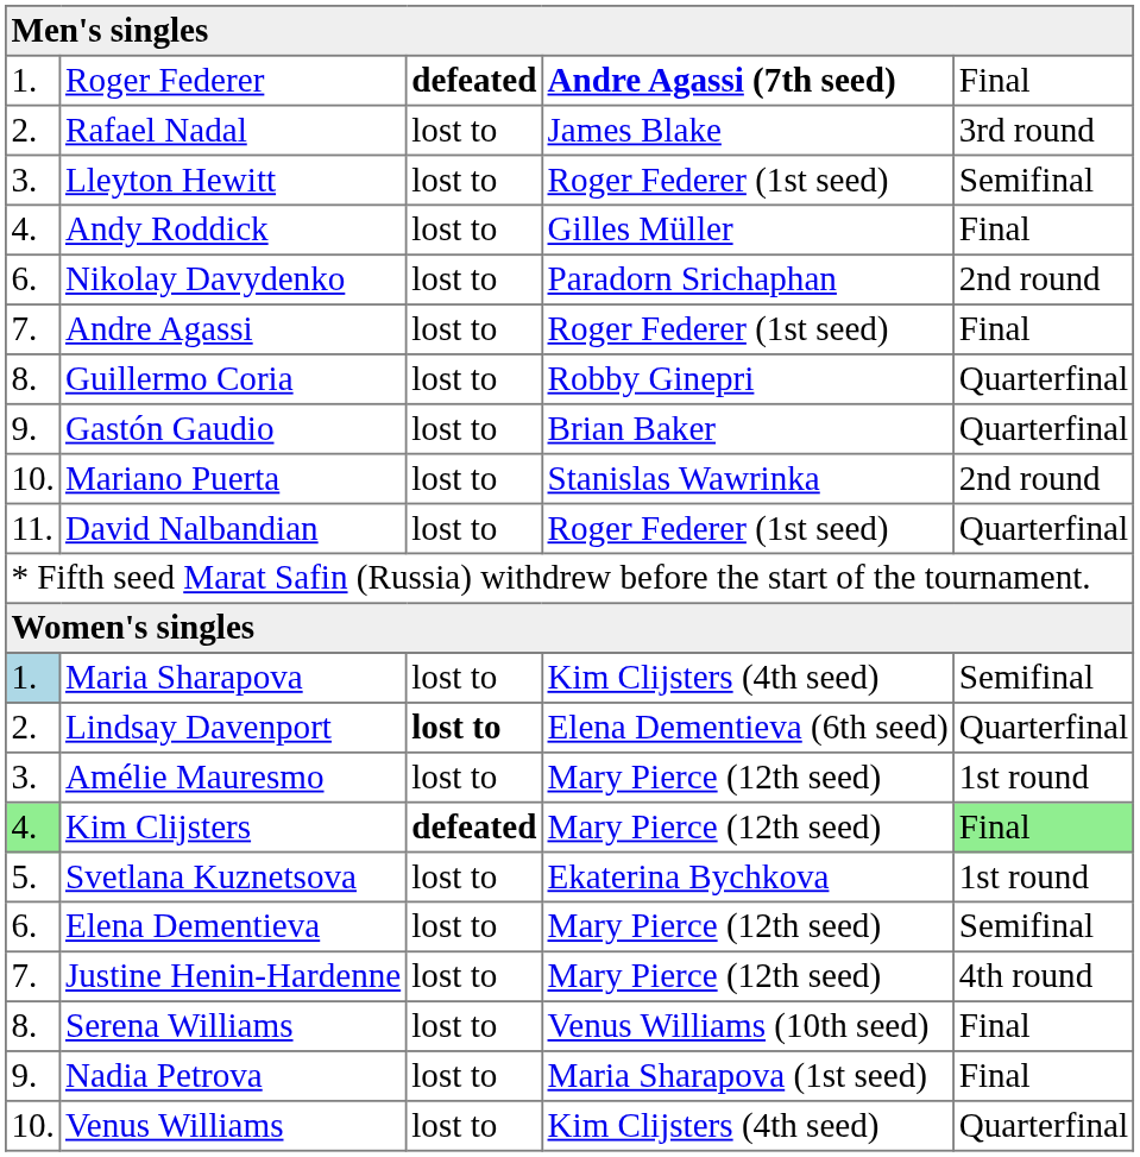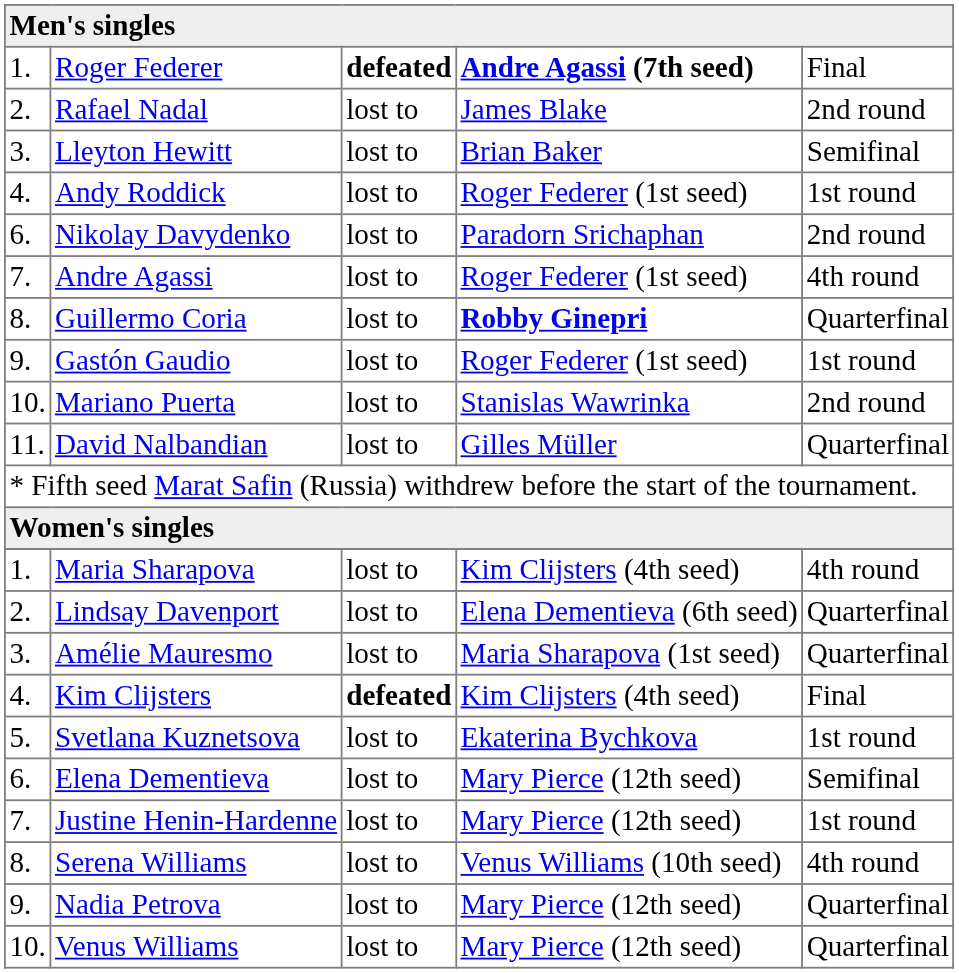 <table border=1 cellspacing=0 cellpadding=2 style="border-collapse: collapse;">
 <tr bgcolor="#efefef">
 <td colspan=5><strong>Men's singles</strong></td>
 </tr>
 <tr>
 <td>1.</td>
 <td> <a href='#'>Roger Federer</a></td>
 <td><strong>defeated</strong></td>
 <td><strong> <a href='#'>Andre Agassi</a> (7th seed)</strong></td>
 <td>Final</td>
 </tr>
 <tr>
 <td>2.</td>
 <td> <a href='#'>Rafael Nadal</a></td>
 <td>lost to</td>
 <td> <a href='#'>James Blake</a></td>
-<td>3rd round</td>
+<td>2nd round</td>
 </tr>
 <tr>
 <td>3.</td>
 <td> <a href='#'>Lleyton Hewitt</a></td>
 <td>lost to</td>
-<td> <a href='#'>Roger Federer</a> (1st seed)</td>
+<td> <a href='#'>Brian Baker</a></td>
 <td>Semifinal</td>
 </tr>
 <tr>
 <td>4.</td>
 <td> <a href='#'>Andy Roddick</a></td>
 <td>lost to</td>
-<td> <a href='#'>Gilles Müller</a></td>
-<td>Final</td>
+<td> <a href='#'>Roger Federer</a> (1st seed)</td>
+<td>1st round</td>
 </tr>
 <tr>
 <td>6.</td>
 <td> <a href='#'>Nikolay Davydenko</a></td>
 <td>lost to</td>
 <td> <a href='#'>Paradorn Srichaphan</a></td>
 <td>2nd round</td>
 </tr>
 <tr>
 <td>7.</td>
 <td> <a href='#'>Andre Agassi</a></td>
 <td>lost to</td>
 <td> <a href='#'>Roger Federer</a> (1st seed)</td>
-<td>Final</td>
+<td>4th round</td>
 </tr>
 <tr>
 <td>8.</td>
 <td> <a href='#'>Guillermo Coria</a></td>
 <td>lost to</td>
-<td> <a href='#'>Robby Ginepri</a></td>
+<td><strong> <a href='#'>Robby Ginepri</a></strong></td>
 <td>Quarterfinal</td>
 </tr>
 <tr>
 <td>9.</td>
 <td> <a href='#'>Gastón Gaudio</a></td>
 <td>lost to</td>
-<td> <a href='#'>Brian Baker</a></td>
-<td>Quarterfinal</td>
+<td> <a href='#'>Roger Federer</a> (1st seed)</td>
+<td>1st round</td>
 </tr>
 <tr>
 <td>10.</td>
 <td> <a href='#'>Mariano Puerta</a></td>
 <td>lost to</td>
 <td> <a href='#'>Stanislas Wawrinka</a></td>
 <td>2nd round</td>
 </tr>
 <tr>
 <td>11.</td>
 <td> <a href='#'>David Nalbandian</a></td>
 <td>lost to</td>
-<td> <a href='#'>Roger Federer</a> (1st seed)</td>
+<td> <a href='#'>Gilles Müller</a></td>
 <td>Quarterfinal</td>
 </tr>
 <tr>
 <td colspan=5>* Fifth seed <a href='#'>Marat Safin</a> (Russia) withdrew before the start of the tournament.</td>
 </tr>
 <tr bgcolor="#efefef">
 <td colspan=5><strong>Women's singles</strong></td>
 </tr>
 <tr>
 </tr>
 <tr>
-<td style="background: lightblue;">1.</td>
+<td>1.</td>
 <td> <a href='#'>Maria Sharapova</a></td>
 <td>lost to</td>
 <td> <a href='#'>Kim Clijsters</a> (4th seed)</td>
-<td>Semifinal</td>
+<td>4th round</td>
 </tr>
 <tr>
 <td>2.</td>
 <td> <a href='#'>Lindsay Davenport</a></td>
-<td><strong>lost to</strong></td>
+<td>lost to</td>
 <td> <a href='#'>Elena Dementieva</a> (6th seed)</td>
 <td>Quarterfinal</td>
 </tr>
 <tr>
 <td>3.</td>
 <td> <a href='#'>Amélie Mauresmo</a></td>
 <td>lost to</td>
-<td> <a href='#'>Mary Pierce</a> (12th seed)</td>
-<td>1st round</td>
+<td> <a href='#'>Maria Sharapova</a> (1st seed)</td>
+<td>Quarterfinal</td>
 </tr>
 <tr>
-<td style="background: lightgreen;">4.</td>
+<td>4.</td>
 <td> <a href='#'>Kim Clijsters</a></td>
 <td><strong>defeated</strong></td>
-<td> <a href='#'>Mary Pierce</a> (12th seed)</td>
-<td style="background: lightgreen;">Final</td>
+<td> <a href='#'>Kim Clijsters</a> (4th seed)</td>
+<td>Final</td>
 </tr>
 <tr>
 <td>5.</td>
 <td> <a href='#'>Svetlana Kuznetsova</a></td>
 <td>lost to</td>
 <td> <a href='#'>Ekaterina Bychkova</a></td>
 <td>1st round</td>
 </tr>
 <tr>
 <td>6.</td>
 <td> <a href='#'>Elena Dementieva</a></td>
 <td>lost to</td>
 <td> <a href='#'>Mary Pierce</a> (12th seed)</td>
 <td>Semifinal</td>
 </tr>
 <tr>
 <td>7.</td>
 <td> <a href='#'>Justine Henin-Hardenne</a></td>
 <td>lost to</td>
 <td> <a href='#'>Mary Pierce</a> (12th seed)</td>
-<td>4th round</td>
+<td>1st round</td>
 </tr>
 <tr>
 <td>8.</td>
 <td> <a href='#'>Serena Williams</a></td>
 <td>lost to</td>
 <td> <a href='#'>Venus Williams</a> (10th seed)</td>
-<td>Final</td>
+<td>4th round</td>
 </tr>
 <tr>
 <td>9.</td>
 <td> <a href='#'>Nadia Petrova</a></td>
 <td>lost to</td>
-<td> <a href='#'>Maria Sharapova</a> (1st seed)</td>
-<td>Final</td>
+<td> <a href='#'>Mary Pierce</a> (12th seed)</td>
+<td>Quarterfinal</td>
 </tr>
 <tr>
 <td>10.</td>
 <td> <a href='#'>Venus Williams</a></td>
 <td>lost to</td>
-<td> <a href='#'>Kim Clijsters</a> (4th seed)</td>
+<td> <a href='#'>Mary Pierce</a> (12th seed)</td>
 <td>Quarterfinal</td>
 </tr>
 </table>
